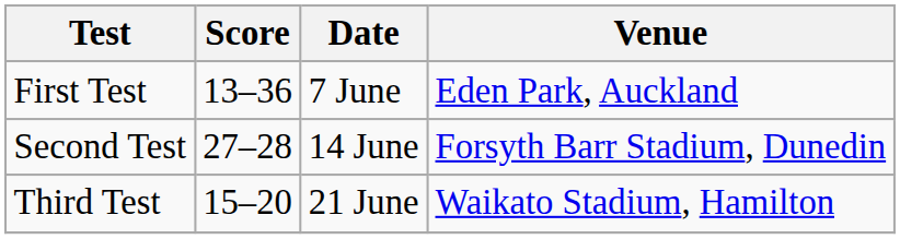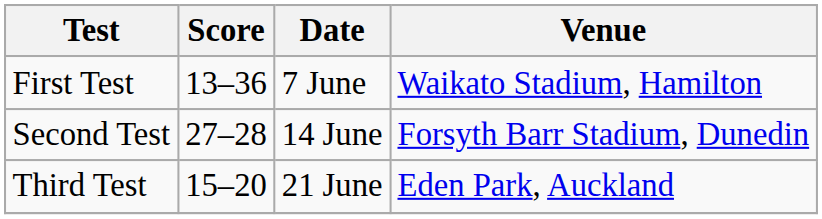 <table class="wikitable">
 <tr>
 <th>Test</th>
 <th>Score</th>
 <th>Date</th>
 <th>Venue</th>
 </tr>
 <tr>
 <td>First Test</td>
 <td align=center>13–36</td>
 <td>7 June</td>
-<td><a href='#'>Eden Park</a>, <a href='#'>Auckland</a></td>
+<td><a href='#'>Waikato Stadium</a>, <a href='#'>Hamilton</a></td>
 </tr>
 <tr>
 <td>Second Test</td>
 <td align=center>27–28</td>
 <td>14 June</td>
 <td><a href='#'>Forsyth Barr Stadium</a>, <a href='#'>Dunedin</a></td>
 </tr>
 <tr>
 <td>Third Test</td>
 <td align=center>15–20</td>
 <td>21 June</td>
-<td><a href='#'>Waikato Stadium</a>, <a href='#'>Hamilton</a></td>
+<td><a href='#'>Eden Park</a>, <a href='#'>Auckland</a></td>
 </tr>
 <tr>
 </tr>
 </table>
